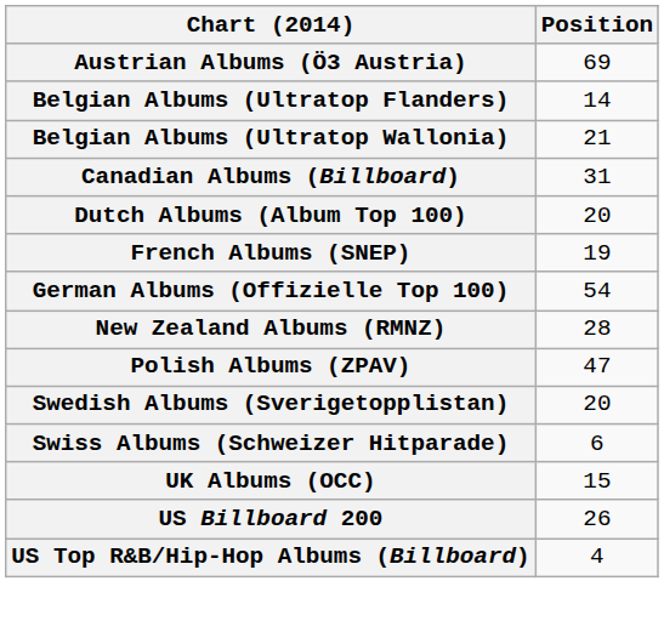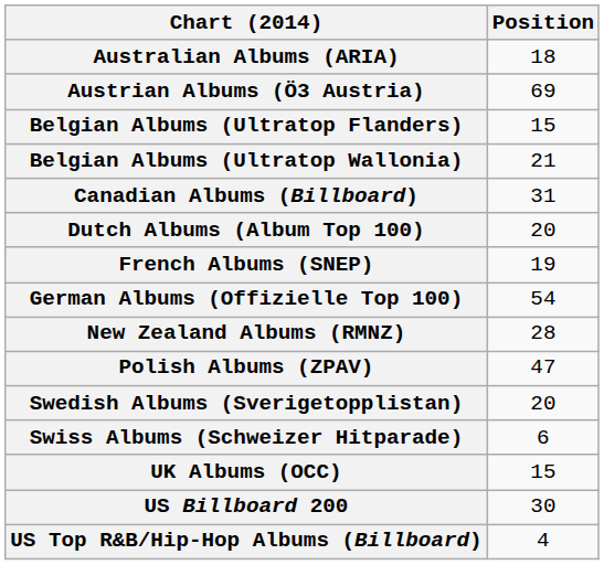 <table class="wikitable sortable plainrowheaders" style="text-align:center">
 <tr>
 <th scope="col">Chart (2014)</th>
 <th scope="col">Position</th>
+</tr>
+<tr>
+<th scope="row">Australian Albums (ARIA)</th>
+<td>18</td>
 </tr>
 <tr>
 <th scope="row">Austrian Albums (Ö3 Austria)</th>
 <td>69</td>
 </tr>
 <tr>
 <th scope="row">Belgian Albums (Ultratop Flanders)</th>
-<td>14</td>
+<td>15</td>
 </tr>
 <tr>
 <th scope="row">Belgian Albums (Ultratop Wallonia)</th>
 <td>21</td>
 </tr>
 <tr>
 <th scope="row">Canadian Albums (<em>Billboard</em>)</th>
 <td>31</td>
 </tr>
 <tr>
 <th scope="row">Dutch Albums (Album Top 100)</th>
 <td>20</td>
 </tr>
 <tr>
 <th scope="row">French Albums (SNEP)</th>
 <td>19</td>
 </tr>
 <tr>
 <th scope="row">German Albums (Offizielle Top 100)</th>
 <td>54</td>
 </tr>
 <tr>
 <th scope="row">New Zealand Albums (RMNZ)</th>
 <td>28</td>
 </tr>
 <tr>
 <th scope="row">Polish Albums (ZPAV)</th>
 <td>47</td>
 </tr>
 <tr>
 <th scope="row">Swedish Albums (Sverigetopplistan)</th>
 <td>20</td>
 </tr>
 <tr>
 <th scope="row">Swiss Albums (Schweizer Hitparade)</th>
 <td>6</td>
 </tr>
 <tr>
 <th scope="row">UK Albums (OCC)</th>
 <td>15</td>
 </tr>
 <tr>
 <th scope="row">US <em>Billboard</em> 200</th>
-<td>26</td>
+<td>30</td>
 </tr>
 <tr>
 <th scope="row">US Top R&B/Hip-Hop Albums (<em>Billboard</em>)</th>
 <td>4</td>
 </tr>
 </table>
